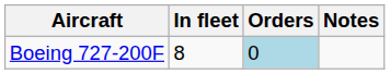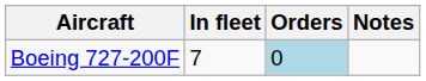 <table class="wikitable">
 <tr>
 <th>Aircraft</th>
 <th>In fleet</th>
 <th>Orders</th>
 <th>Notes</th>
 </tr>
 <tr>
 <td><a href='#'>Boeing 727-200F</a></td>
-<td>8</td>
+<td>7</td>
 <td style="background: lightblue;">0</td>
 <td></td>
 </tr>
 </table>
